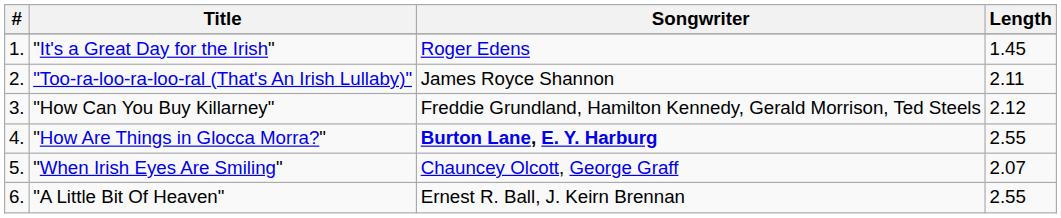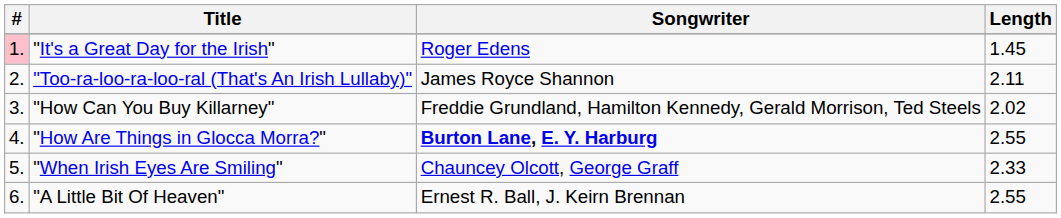 <table class="wikitable">
 <tr>
 <th>#</th>
 <th>Title</th>
 <th>Songwriter</th>
 <th>Length</th>
 </tr>
 <tr bgcolor="#ebf5ff">
 </tr>
 <tr>
-<td>1.</td>
+<td style="background: pink;">1.</td>
 <td>"<a href='#'>It's a Great Day for the Irish</a>"</td>
 <td><a href='#'>Roger Edens</a></td>
 <td>1.45</td>
 </tr>
 <tr>
 <td>2.</td>
 <td><a href='#'>"Too-ra-loo-ra-loo-ral (That's An Irish Lullaby)"</a></td>
 <td>James Royce Shannon</td>
 <td>2.11</td>
 </tr>
 <tr>
 <td>3.</td>
 <td>"How Can You Buy Killarney"</td>
 <td>Freddie Grundland, Hamilton Kennedy, Gerald Morrison, Ted Steels</td>
-<td>2.12</td>
+<td>2.02</td>
 </tr>
 <tr>
 <td>4.</td>
 <td>"<a href='#'>How Are Things in Glocca Morra?</a>"</td>
 <td><strong><a href='#'>Burton Lane</a>, <a href='#'>E. Y. Harburg</a></strong></td>
 <td>2.55</td>
 </tr>
 <tr>
 <td>5.</td>
 <td>"<a href='#'>When Irish Eyes Are Smiling</a>"</td>
 <td><a href='#'>Chauncey Olcott</a>, <a href='#'>George Graff</a></td>
-<td>2.07</td>
+<td>2.33</td>
 </tr>
 <tr>
 <td>6.</td>
 <td>"A Little Bit Of Heaven"</td>
 <td>Ernest R. Ball, J. Keirn Brennan</td>
 <td>2.55</td>
 </tr>
 </table>
